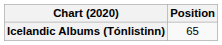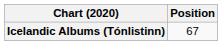 <table class="wikitable plainrowheaders" style="text-align:center">
 <tr>
 <th scope="col">Chart (2020)</th>
 <th scope="col">Position</th>
 </tr>
 <tr>
 <th scope="row">Icelandic Albums (Tónlistinn)</th>
-<td>65</td>
+<td>67</td>
 </tr>
 </table>
